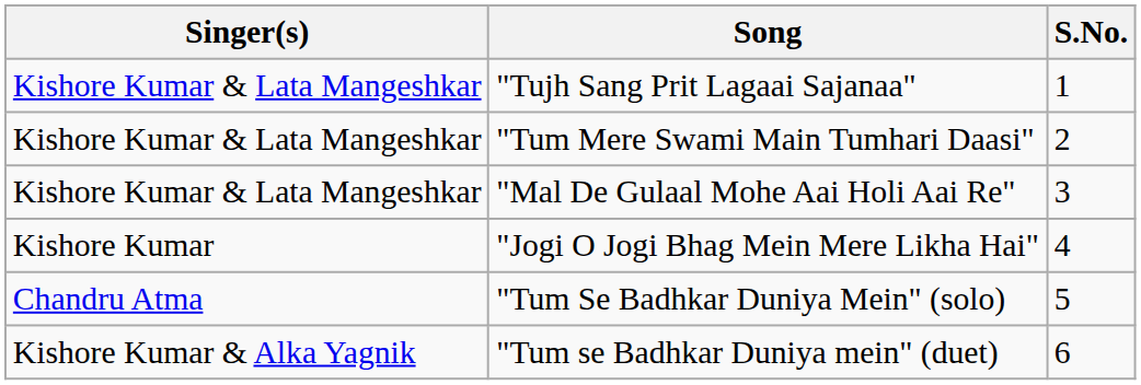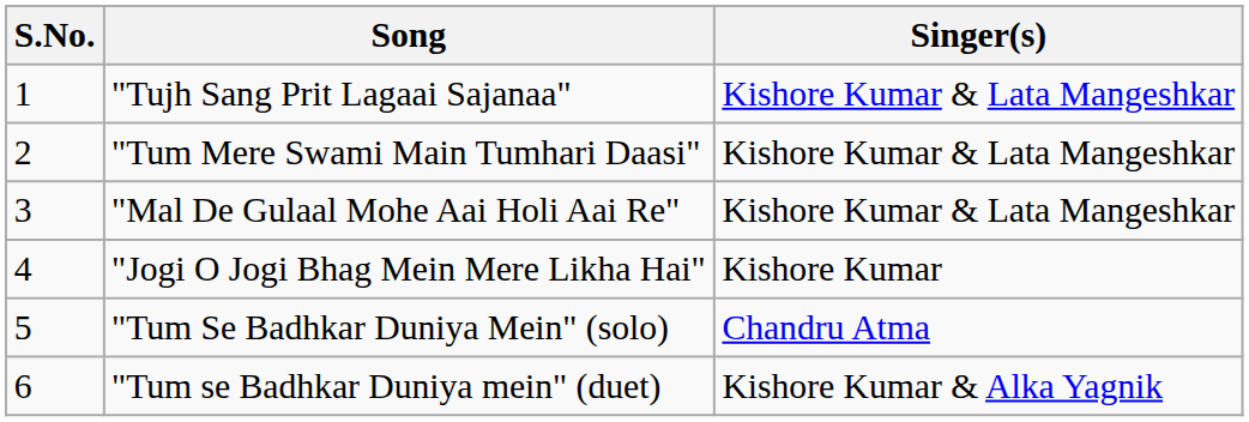 <table class="wikitable" style="font-size:95%;">
 <tr>
+<th>S.No.</th>
+<th>Song</th>
 <th>Singer(s)</th>
-<th>Song</th>
-<th>S.No.</th>
 </tr>
 <tr>
+<td>1</td>
+<td>"Tujh Sang Prit Lagaai Sajanaa"</td>
 <td><a href='#'>Kishore Kumar</a> & <a href='#'>Lata Mangeshkar</a></td>
-<td>"Tujh Sang Prit Lagaai Sajanaa"</td>
-<td>1</td>
 </tr>
 <tr>
+<td>2</td>
+<td>"Tum Mere Swami Main Tumhari Daasi"</td>
 <td>Kishore Kumar & Lata Mangeshkar</td>
-<td>"Tum Mere Swami Main Tumhari Daasi"</td>
-<td>2</td>
 </tr>
 <tr>
+<td>3</td>
+<td>"Mal De Gulaal Mohe Aai Holi Aai Re"</td>
 <td>Kishore Kumar & Lata Mangeshkar</td>
-<td>"Mal De Gulaal Mohe Aai Holi Aai Re"</td>
-<td>3</td>
 </tr>
 <tr>
+<td>4</td>
+<td>"Jogi O Jogi Bhag Mein Mere Likha Hai"</td>
 <td>Kishore Kumar</td>
-<td>"Jogi O Jogi Bhag Mein Mere Likha Hai"</td>
-<td>4</td>
 </tr>
 <tr>
+<td>5</td>
+<td>"Tum Se Badhkar Duniya Mein" (solo)</td>
 <td><a href='#'>Chandru Atma</a></td>
-<td>"Tum Se Badhkar Duniya Mein" (solo)</td>
-<td>5</td>
 </tr>
 <tr>
+<td>6</td>
+<td>"Tum se Badhkar Duniya mein" (duet)</td>
 <td>Kishore Kumar & <a href='#'>Alka Yagnik</a></td>
-<td>"Tum se Badhkar Duniya mein" (duet)</td>
-<td>6</td>
 </tr>
 </table>
